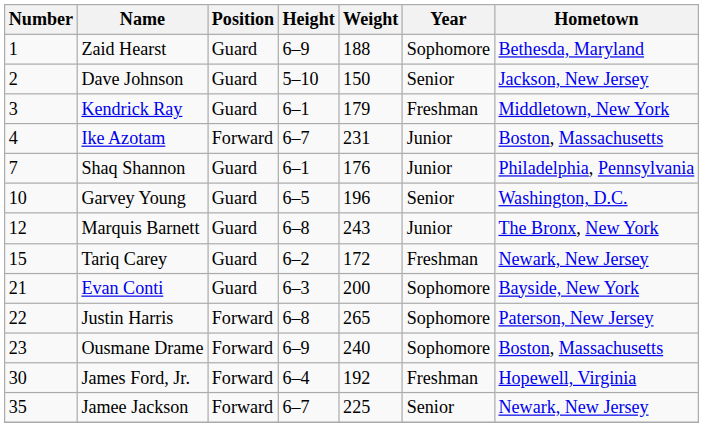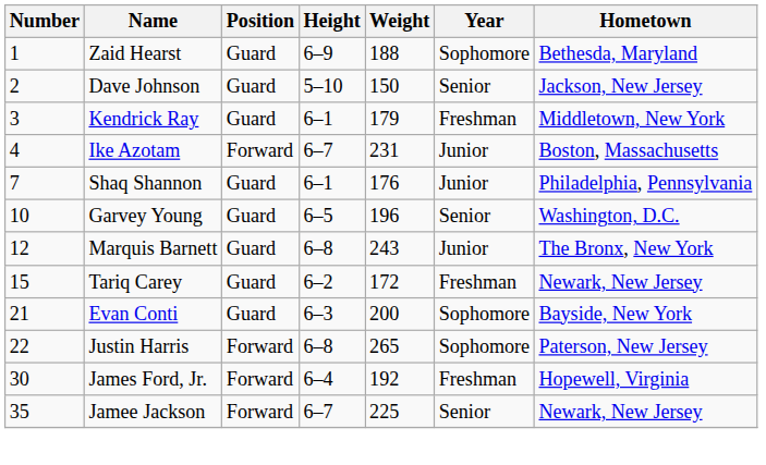 <table class="wikitable" style="font-size: 95%;">
 <tr>
 <th>Number</th>
 <th>Name</th>
 <th>Position</th>
 <th>Height</th>
 <th>Weight</th>
 <th>Year</th>
 <th>Hometown</th>
 </tr>
 <tr>
 <td>1</td>
 <td>Zaid Hearst</td>
 <td>Guard</td>
 <td>6–9</td>
 <td>188</td>
 <td>Sophomore</td>
 <td><a href='#'>Bethesda, Maryland</a></td>
 </tr>
 <tr>
 <td>2</td>
 <td>Dave Johnson</td>
 <td>Guard</td>
 <td>5–10</td>
 <td>150</td>
 <td>Senior</td>
 <td><a href='#'>Jackson, New Jersey</a></td>
 </tr>
 <tr>
 <td>3</td>
 <td><a href='#'>Kendrick Ray</a></td>
 <td>Guard</td>
 <td>6–1</td>
 <td>179</td>
 <td>Freshman</td>
 <td><a href='#'>Middletown, New York</a></td>
 </tr>
 <tr>
 <td>4</td>
 <td><a href='#'>Ike Azotam</a></td>
 <td>Forward</td>
 <td>6–7</td>
 <td>231</td>
 <td>Junior</td>
 <td><a href='#'>Boston</a>, <a href='#'>Massachusetts</a></td>
 </tr>
 <tr>
 <td>7</td>
 <td>Shaq Shannon</td>
 <td>Guard</td>
 <td>6–1</td>
 <td>176</td>
 <td>Junior</td>
 <td><a href='#'>Philadelphia</a>, <a href='#'>Pennsylvania</a></td>
 </tr>
 <tr>
 <td>10</td>
 <td>Garvey Young</td>
 <td>Guard</td>
 <td>6–5</td>
 <td>196</td>
 <td>Senior</td>
 <td><a href='#'>Washington, D.C.</a></td>
 </tr>
 <tr>
 <td>12</td>
 <td>Marquis Barnett</td>
 <td>Guard</td>
 <td>6–8</td>
 <td>243</td>
 <td>Junior</td>
 <td><a href='#'>The Bronx</a>, <a href='#'>New York</a></td>
 </tr>
 <tr>
 <td>15</td>
 <td>Tariq Carey</td>
 <td>Guard</td>
 <td>6–2</td>
 <td>172</td>
 <td>Freshman</td>
 <td><a href='#'>Newark, New Jersey</a></td>
 </tr>
 <tr>
 <td>21</td>
 <td><a href='#'>Evan Conti</a></td>
 <td>Guard</td>
 <td>6–3</td>
 <td>200</td>
 <td>Sophomore</td>
 <td><a href='#'>Bayside, New York</a></td>
 </tr>
 <tr>
 <td>22</td>
 <td>Justin Harris</td>
 <td>Forward</td>
 <td>6–8</td>
 <td>265</td>
 <td>Sophomore</td>
 <td><a href='#'>Paterson, New Jersey</a></td>
 </tr>
 <tr>
-<td>23</td>
-<td>Ousmane Drame</td>
-<td>Forward</td>
-<td>6–9</td>
-<td>240</td>
-<td>Sophomore</td>
-<td><a href='#'>Boston</a>, <a href='#'>Massachusetts</a></td>
-</tr>
-<tr>
 <td>30</td>
 <td>James Ford, Jr.</td>
 <td>Forward</td>
 <td>6–4</td>
 <td>192</td>
 <td>Freshman</td>
 <td><a href='#'>Hopewell, Virginia</a></td>
 </tr>
 <tr>
 <td>35</td>
 <td>Jamee Jackson</td>
 <td>Forward</td>
 <td>6–7</td>
 <td>225</td>
 <td>Senior</td>
 <td><a href='#'>Newark, New Jersey</a></td>
 </tr>
 <tr>
 </tr>
 </table>
